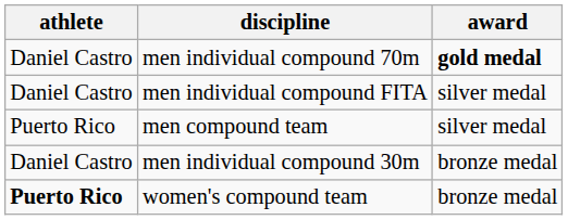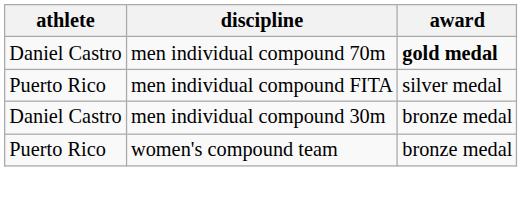 <table class="wikitable">
 <tr>
 <th>athlete</th>
 <th>discipline</th>
 <th>award</th>
 </tr>
 <tr>
 <td>Daniel Castro</td>
 <td>men individual compound 70m</td>
 <td><strong>gold medal</strong></td>
 </tr>
 <tr>
-<td>Daniel Castro</td>
+<td>Puerto Rico</td>
 <td>men individual compound FITA</td>
-<td>silver medal</td>
-</tr>
-<tr>
-<td>Puerto Rico</td>
-<td>men compound team</td>
 <td>silver medal</td>
 </tr>
 <tr>
 <td>Daniel Castro</td>
 <td>men individual compound 30m</td>
 <td>bronze medal</td>
 </tr>
 <tr>
-<td><strong>Puerto Rico</strong></td>
+<td>Puerto Rico</td>
 <td>women's compound team</td>
 <td>bronze medal</td>
 </tr>
 </table>
